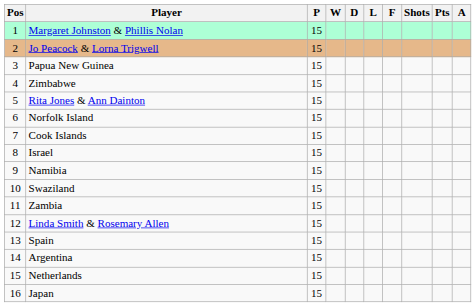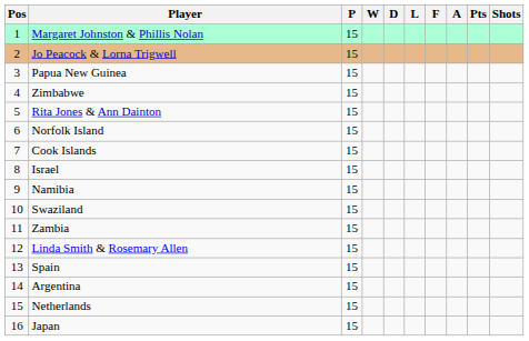 <table class="wikitable" style="font-size: 100%">
 <tr>
 <th width=20>Pos</th>
 <th width=400>Player</th>
 <th width=20>P</th>
 <th width=20>W</th>
 <th width=20>D</th>
 <th width=20>L</th>
 <th width=20>F</th>
+<th width=20>A</th>
+<th width=20>Pts</th>
 <th width=30>Shots</th>
-<th width=20>Pts</th>
-<th width=20>A</th>
 </tr>
 <tr align=center style="background: #ADFFD6;">
 <td>1</td>
 <td align="left"> <a href='#'>Margaret Johnston</a> & <a href='#'>Phillis Nolan</a></td>
 <td>15</td>
 <td></td>
 <td></td>
 <td></td>
 <td></td>
 <td></td>
 <td></td>
 <td></td>
 </tr>
 <tr align=center style="background: #E6B88A;">
 <td>2</td>
 <td align="left"> <a href='#'>Jo Peacock</a> & <a href='#'>Lorna Trigwell</a></td>
 <td>15</td>
 <td></td>
 <td></td>
 <td></td>
 <td></td>
 <td></td>
 <td></td>
 <td></td>
 </tr>
 <tr align=center>
 <td>3</td>
 <td align="left"> Papua New Guinea</td>
 <td>15</td>
 <td></td>
 <td></td>
 <td></td>
 <td></td>
 <td></td>
 <td></td>
 <td></td>
 </tr>
 <tr align=center>
 <td>4</td>
 <td align="left"> Zimbabwe</td>
 <td>15</td>
 <td></td>
 <td></td>
 <td></td>
 <td></td>
 <td></td>
 <td></td>
 <td></td>
 </tr>
 <tr align=center>
 <td>5</td>
 <td align="left"> <a href='#'>Rita Jones</a> & <a href='#'>Ann Dainton</a></td>
 <td>15</td>
 <td></td>
 <td></td>
 <td></td>
 <td></td>
 <td></td>
 <td></td>
 <td></td>
 </tr>
 <tr align=center>
 <td>6</td>
 <td align="left"> Norfolk Island</td>
 <td>15</td>
 <td></td>
 <td></td>
 <td></td>
 <td></td>
 <td></td>
 <td></td>
 <td></td>
 </tr>
 <tr align=center>
 <td>7</td>
 <td align="left"> Cook Islands</td>
 <td>15</td>
 <td></td>
 <td></td>
 <td></td>
 <td></td>
 <td></td>
 <td></td>
 <td></td>
 </tr>
 <tr align=center>
 <td>8</td>
 <td align="left"> Israel</td>
 <td>15</td>
 <td></td>
 <td></td>
 <td></td>
 <td></td>
 <td></td>
 <td></td>
 <td></td>
 </tr>
 <tr align=center>
 <td>9</td>
 <td align="left"> Namibia</td>
 <td>15</td>
 <td></td>
 <td></td>
 <td></td>
 <td></td>
 <td></td>
 <td></td>
 <td></td>
 </tr>
 <tr align=center>
 <td>10</td>
 <td align="left"> Swaziland</td>
 <td>15</td>
 <td></td>
 <td></td>
 <td></td>
 <td></td>
 <td></td>
 <td></td>
 <td></td>
 </tr>
 <tr align=center>
 <td>11</td>
 <td align="left"> Zambia</td>
 <td>15</td>
 <td></td>
 <td></td>
 <td></td>
 <td></td>
 <td></td>
 <td></td>
 <td></td>
 </tr>
 <tr align=center>
 <td>12</td>
 <td align="left"> <a href='#'>Linda Smith</a> & <a href='#'>Rosemary Allen</a></td>
 <td>15</td>
 <td></td>
 <td></td>
 <td></td>
 <td></td>
 <td></td>
 <td></td>
 <td></td>
 </tr>
 <tr align=center>
 <td>13</td>
 <td align="left"> Spain</td>
 <td>15</td>
 <td></td>
 <td></td>
 <td></td>
 <td></td>
 <td></td>
 <td></td>
 <td></td>
 </tr>
 <tr align=center>
 <td>14</td>
 <td align="left"> Argentina</td>
 <td>15</td>
 <td></td>
 <td></td>
 <td></td>
 <td></td>
 <td></td>
 <td></td>
 <td></td>
 </tr>
 <tr align=center>
 <td>15</td>
 <td align="left"> Netherlands</td>
 <td>15</td>
 <td></td>
 <td></td>
 <td></td>
 <td></td>
 <td></td>
 <td></td>
 <td></td>
 </tr>
 <tr align=center>
 <td>16</td>
 <td align="left"> Japan</td>
 <td>15</td>
 <td></td>
 <td></td>
 <td></td>
 <td></td>
 <td></td>
 <td></td>
 <td></td>
 </tr>
 </table>
